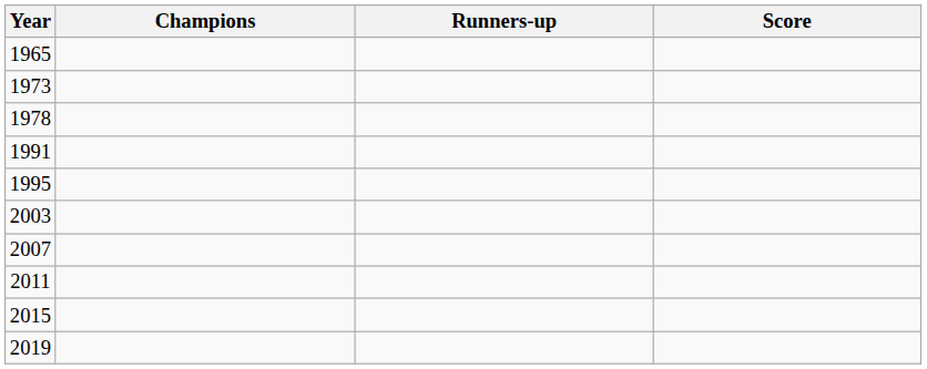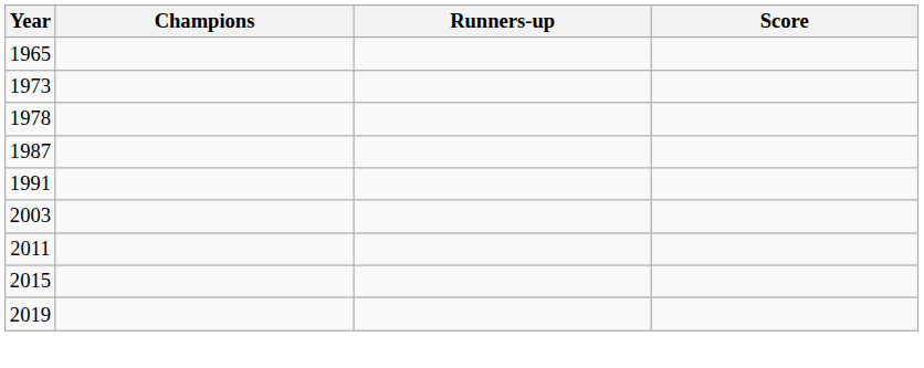 <table class="sortable wikitable">
 <tr>
 <th>Year</th>
 <th width=225>Champions</th>
 <th width=225>Runners-up</th>
 <th width=200 class="unsortable">Score</th>
 </tr>
 <tr>
 <td align=center>1965</td>
 <td><br></td>
 <td><br></td>
 <td></td>
 </tr>
 <tr>
 <td align=center>1973</td>
 <td><br></td>
 <td><br></td>
 <td></td>
 </tr>
 <tr>
 <td align=center>1978</td>
 <td><br></td>
 <td><br></td>
 <td></td>
 </tr>
 <tr>
+<td align=center>1987</td>
+<td><br></td>
+<td><br></td>
+<td></td>
+</tr>
+<tr>
 <td align=center>1991</td>
 <td><br></td>
 <td><br></td>
 <td></td>
 </tr>
 <tr>
-<td align=center>1995</td>
-<td><br></td>
-<td><br></td>
-<td></td>
-</tr>
-<tr>
 <td align=center>2003</td>
-<td><br></td>
-<td><br></td>
-<td></td>
-</tr>
-<tr>
-<td align=center>2007</td>
 <td><br></td>
 <td><br></td>
 <td></td>
 </tr>
 <tr>
 <td align=center>2011</td>
 <td><br></td>
 <td><br></td>
 <td></td>
 </tr>
 <tr>
 <td align=center>2015</td>
 <td><br></td>
 <td><br></td>
 <td></td>
 </tr>
 <tr>
 <td align=center>2019</td>
 <td><br></td>
 <td><br></td>
 <td></td>
 </tr>
 </table>
